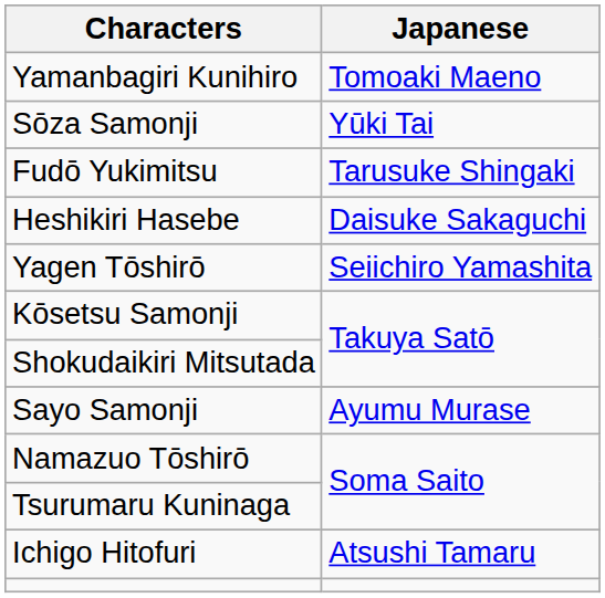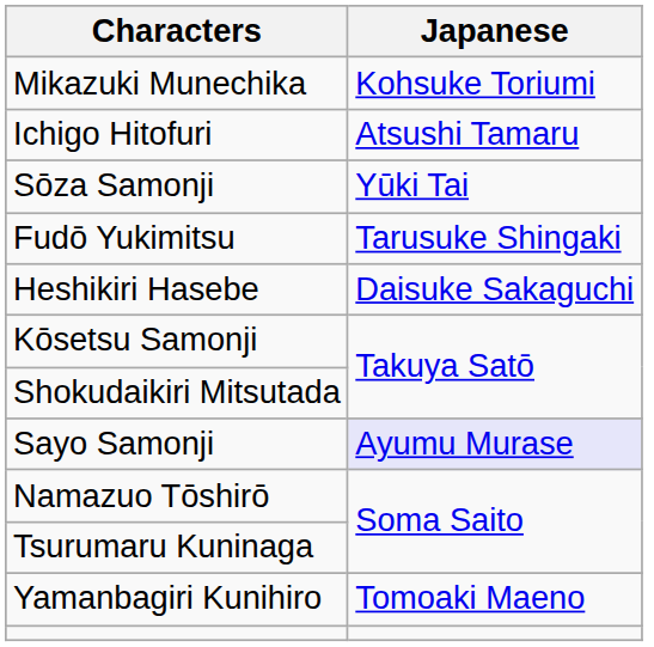 <table class="wikitable">
 <tr>
 <th>Characters</th>
 <th>Japanese</th>
 </tr>
 <tr>
-<td>Yamanbagiri Kunihiro</td>
-<td><a href='#'>Tomoaki Maeno</a></td>
+<td>Mikazuki Munechika</td>
+<td><a href='#'>Kohsuke Toriumi</a></td>
+</tr>
+<tr>
+<td>Ichigo Hitofuri</td>
+<td><a href='#'>Atsushi Tamaru</a></td>
 </tr>
 <tr>
 <td>Sōza Samonji</td>
 <td><a href='#'>Yūki Tai</a></td>
 </tr>
 <tr>
 <td>Fudō Yukimitsu</td>
 <td><a href='#'>Tarusuke Shingaki</a></td>
 </tr>
 <tr>
 <td>Heshikiri Hasebe</td>
 <td><a href='#'>Daisuke Sakaguchi</a></td>
 </tr>
 <tr>
-<td>Yagen Tōshirō</td>
-<td><a href='#'>Seiichiro Yamashita</a></td>
-</tr>
-<tr>
 <td>Kōsetsu Samonji</td>
 <td rowspan=2><a href='#'>Takuya Satō</a></td>
 </tr>
 <tr>
 <td>Shokudaikiri Mitsutada</td>
 </tr>
 <tr>
 <td>Sayo Samonji</td>
-<td><a href='#'>Ayumu Murase</a></td>
+<td style="background: lavender;"><a href='#'>Ayumu Murase</a></td>
 </tr>
 <tr>
 <td>Namazuo Tōshirō</td>
 <td rowspan=2><a href='#'>Soma Saito</a></td>
 </tr>
 <tr>
 <td>Tsurumaru Kuninaga</td>
 </tr>
 <tr>
-<td>Ichigo Hitofuri</td>
-<td><a href='#'>Atsushi Tamaru</a></td>
+<td>Yamanbagiri Kunihiro</td>
+<td><a href='#'>Tomoaki Maeno</a></td>
 </tr>
 <tr>
 <td></td>
 </tr>
 </table>
